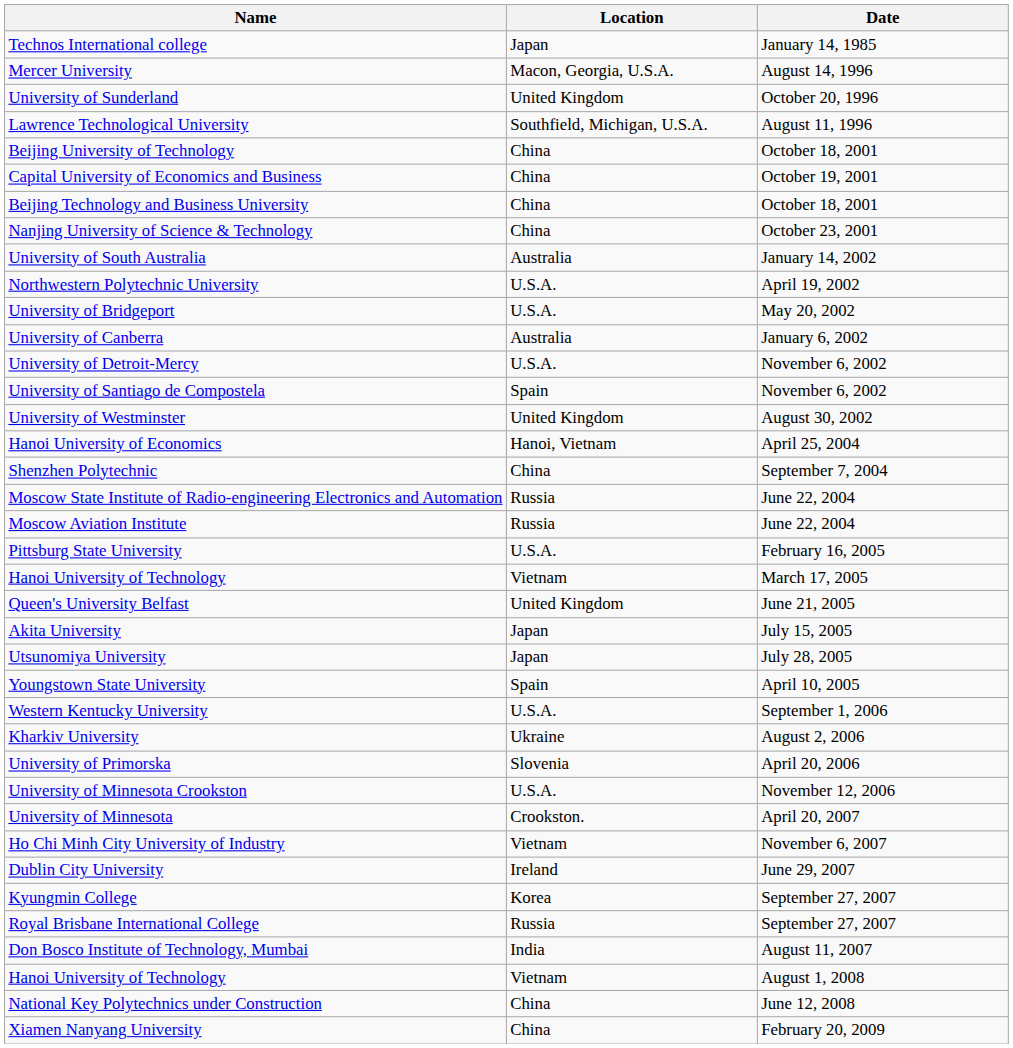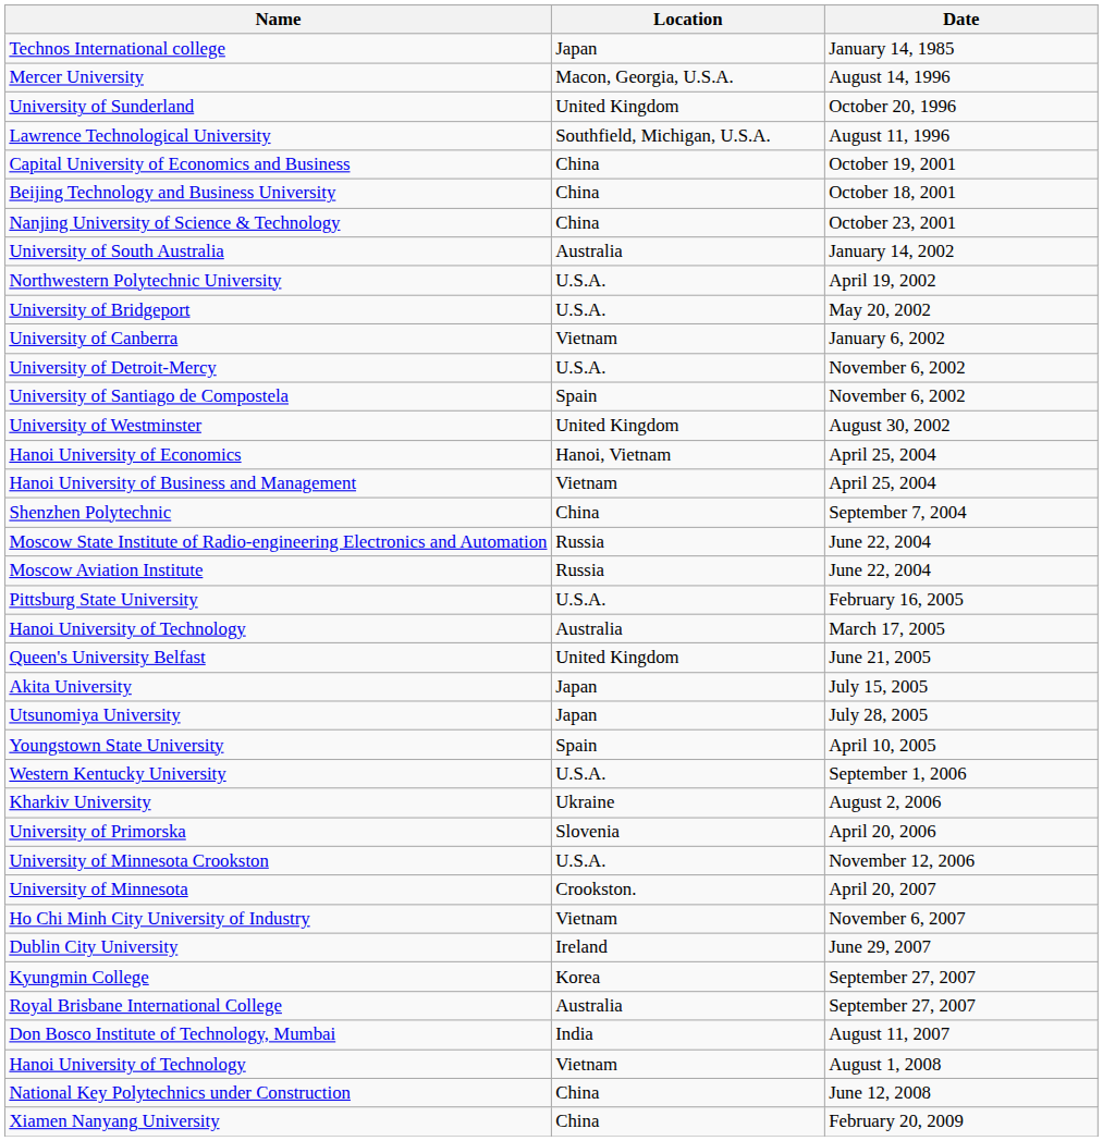 <table class="wikitable sortable">
 <tr>
 <th width=50%>Name</th>
 <th width=25%>Location</th>
 <th width=25%>Date</th>
 </tr>
 <tr>
 <td><a href='#'>Technos International college</a></td>
 <td>Japan</td>
 <td>January 14, 1985</td>
 </tr>
 <tr>
 <td><a href='#'>Mercer University</a></td>
 <td>Macon, Georgia, U.S.A.</td>
 <td>August 14, 1996</td>
 </tr>
 <tr>
 <td><a href='#'>University of Sunderland</a></td>
 <td>United Kingdom</td>
 <td>October 20, 1996</td>
 </tr>
 <tr>
 <td><a href='#'>Lawrence Technological University</a></td>
 <td>Southfield, Michigan, U.S.A.</td>
 <td>August 11, 1996</td>
-</tr>
-<tr>
-<td><a href='#'>Beijing University of Technology</a></td>
-<td>China</td>
-<td>October 18, 2001</td>
 </tr>
 <tr>
 <td><a href='#'>Capital University of Economics and Business</a></td>
 <td>China</td>
 <td>October 19, 2001</td>
 </tr>
 <tr>
 <td><a href='#'>Beijing Technology and Business University</a></td>
 <td>China</td>
 <td>October 18, 2001</td>
 </tr>
 <tr>
 <td><a href='#'>Nanjing University of Science & Technology</a></td>
 <td>China</td>
 <td>October 23, 2001</td>
 </tr>
 <tr>
 <td><a href='#'>University of South Australia</a></td>
 <td>Australia</td>
 <td>January 14, 2002</td>
 </tr>
 <tr>
 <td><a href='#'>Northwestern Polytechnic University</a></td>
 <td>U.S.A.</td>
 <td>April 19, 2002</td>
 </tr>
 <tr>
 <td><a href='#'>University of Bridgeport</a></td>
 <td>U.S.A.</td>
 <td>May 20, 2002</td>
 </tr>
 <tr>
 <td><a href='#'>University of Canberra</a></td>
-<td>Australia</td>
+<td>Vietnam</td>
 <td>January 6, 2002</td>
 </tr>
 <tr>
 <td><a href='#'>University of Detroit-Mercy</a></td>
 <td>U.S.A.</td>
 <td>November 6, 2002</td>
 </tr>
 <tr>
 <td><a href='#'>University of Santiago de Compostela</a></td>
 <td>Spain</td>
 <td>November 6, 2002</td>
 </tr>
 <tr>
 <td><a href='#'>University of Westminster</a></td>
 <td>United Kingdom</td>
 <td>August 30, 2002</td>
 </tr>
 <tr>
 <td><a href='#'>Hanoi University of Economics</a></td>
 <td>Hanoi, Vietnam</td>
+<td>April 25, 2004</td>
+</tr>
+<tr>
+<td><a href='#'>Hanoi University of Business and Management</a></td>
+<td>Vietnam</td>
 <td>April 25, 2004</td>
 </tr>
 <tr>
 <td><a href='#'>Shenzhen Polytechnic</a></td>
 <td>China</td>
 <td>September 7, 2004</td>
 </tr>
 <tr>
 <td><a href='#'>Moscow State Institute of Radio-engineering Electronics and Automation</a></td>
 <td>Russia</td>
 <td>June 22, 2004</td>
 </tr>
 <tr>
 <td><a href='#'>Moscow Aviation Institute</a></td>
 <td>Russia</td>
 <td>June 22, 2004</td>
 </tr>
 <tr>
 <td><a href='#'>Pittsburg State University</a></td>
 <td>U.S.A.</td>
 <td>February 16, 2005</td>
 </tr>
 <tr>
 <td><a href='#'>Hanoi University of Technology</a></td>
-<td>Vietnam</td>
+<td>Australia</td>
 <td>March 17, 2005</td>
 </tr>
 <tr>
 <td><a href='#'>Queen's University Belfast</a></td>
 <td>United Kingdom</td>
 <td>June 21, 2005</td>
 </tr>
 <tr>
 <td><a href='#'>Akita University</a></td>
 <td>Japan</td>
 <td>July 15, 2005</td>
 </tr>
 <tr>
 <td><a href='#'>Utsunomiya University</a></td>
 <td>Japan</td>
 <td>July 28, 2005</td>
 </tr>
 <tr>
 <td><a href='#'>Youngstown State University</a></td>
 <td>Spain</td>
 <td>April 10, 2005</td>
 </tr>
 <tr>
 <td><a href='#'>Western Kentucky University</a></td>
 <td>U.S.A.</td>
 <td>September 1, 2006</td>
 </tr>
 <tr>
 <td><a href='#'>Kharkiv University</a></td>
 <td>Ukraine</td>
 <td>August 2, 2006</td>
 </tr>
 <tr>
 <td><a href='#'>University of Primorska</a></td>
 <td>Slovenia</td>
 <td>April 20, 2006</td>
 </tr>
 <tr>
 <td><a href='#'>University of Minnesota Crookston</a></td>
 <td>U.S.A.</td>
 <td>November 12, 2006</td>
 </tr>
 <tr>
 <td><a href='#'>University of Minnesota</a></td>
 <td>Crookston.</td>
 <td>April 20, 2007</td>
 </tr>
 <tr>
 <td><a href='#'>Ho Chi Minh City University of Industry</a></td>
 <td>Vietnam</td>
 <td>November 6, 2007</td>
 </tr>
 <tr>
 <td><a href='#'>Dublin City University</a></td>
 <td>Ireland</td>
 <td>June 29, 2007</td>
 </tr>
 <tr>
 <td><a href='#'>Kyungmin College</a></td>
 <td>Korea</td>
 <td>September 27, 2007</td>
 </tr>
 <tr>
 <td><a href='#'>Royal Brisbane International College</a></td>
-<td>Russia</td>
+<td>Australia</td>
 <td>September 27, 2007</td>
 </tr>
 <tr>
 <td><a href='#'>Don Bosco Institute of Technology, Mumbai</a></td>
 <td>India</td>
 <td>August 11, 2007</td>
 </tr>
 <tr>
 <td><a href='#'>Hanoi University of Technology</a></td>
 <td>Vietnam</td>
 <td>August 1, 2008</td>
 </tr>
 <tr>
 <td><a href='#'>National Key Polytechnics under Construction</a></td>
 <td>China</td>
 <td>June 12, 2008</td>
 </tr>
 <tr>
 <td><a href='#'>Xiamen Nanyang University</a></td>
 <td>China</td>
 <td>February 20, 2009</td>
 </tr>
 </table>
